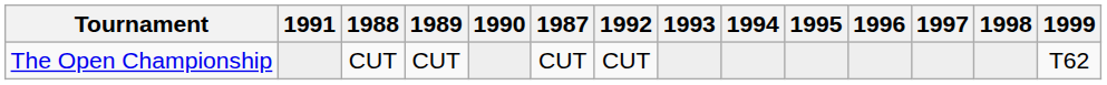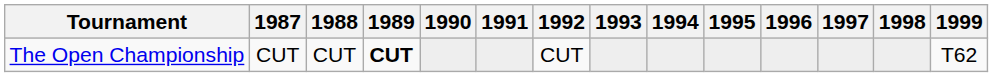 <table class="wikitable" style="font-size:95%;text-align:center;">
 <tr>
 <th>Tournament</th>
-<th>1991</th>
+<th>1987</th>
 <th>1988</th>
 <th>1989</th>
 <th>1990</th>
-<th>1987</th>
+<th>1991</th>
 <th>1992</th>
 <th>1993</th>
 <th>1994</th>
 <th>1995</th>
 <th>1996</th>
 <th>1997</th>
 <th>1998</th>
 <th>1999</th>
 </tr>
 <tr>
 <td align=left><a href='#'>The Open Championship</a></td>
-<td style="background:#eeeeee;"></td>
 <td>CUT</td>
 <td>CUT</td>
+<td><strong>CUT</strong></td>
 <td style="background:#eeeeee;"></td>
-<td>CUT</td>
+<td style="background:#eeeeee;"></td>
 <td>CUT</td>
 <td style="background:#eeeeee;"></td>
 <td style="background:#eeeeee;"></td>
 <td style="background:#eeeeee;"></td>
 <td style="background:#eeeeee;"></td>
 <td style="background:#eeeeee;"></td>
 <td style="background:#eeeeee;"></td>
 <td>T62</td>
 </tr>
 </table>
